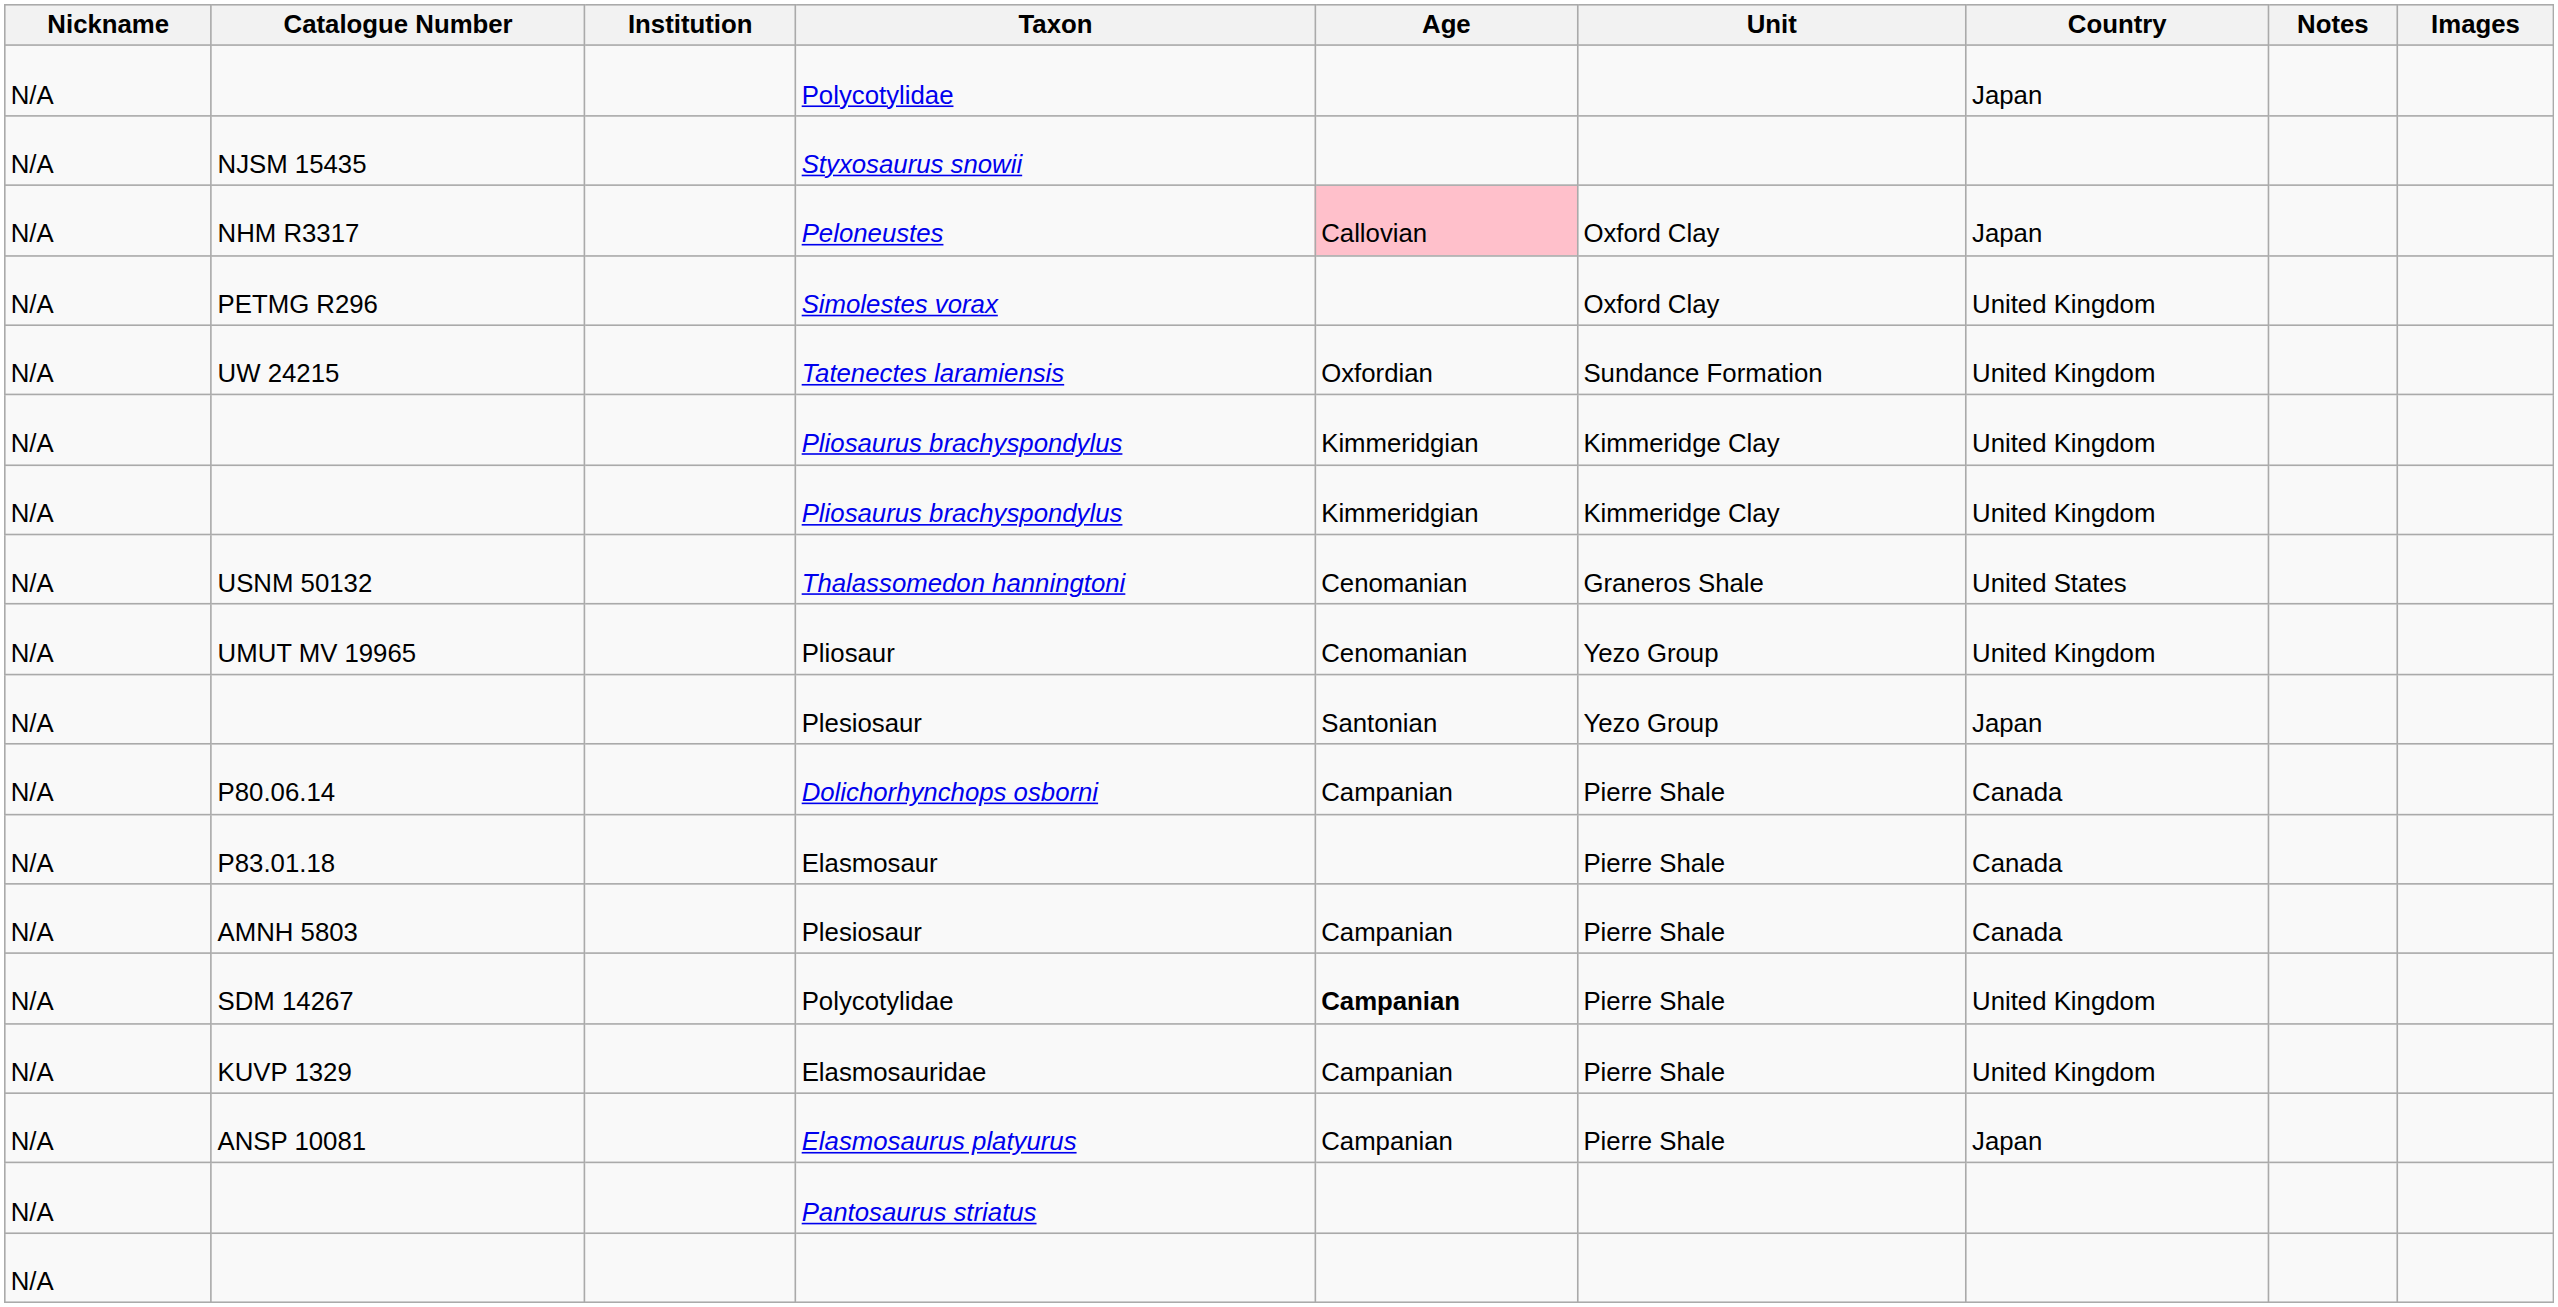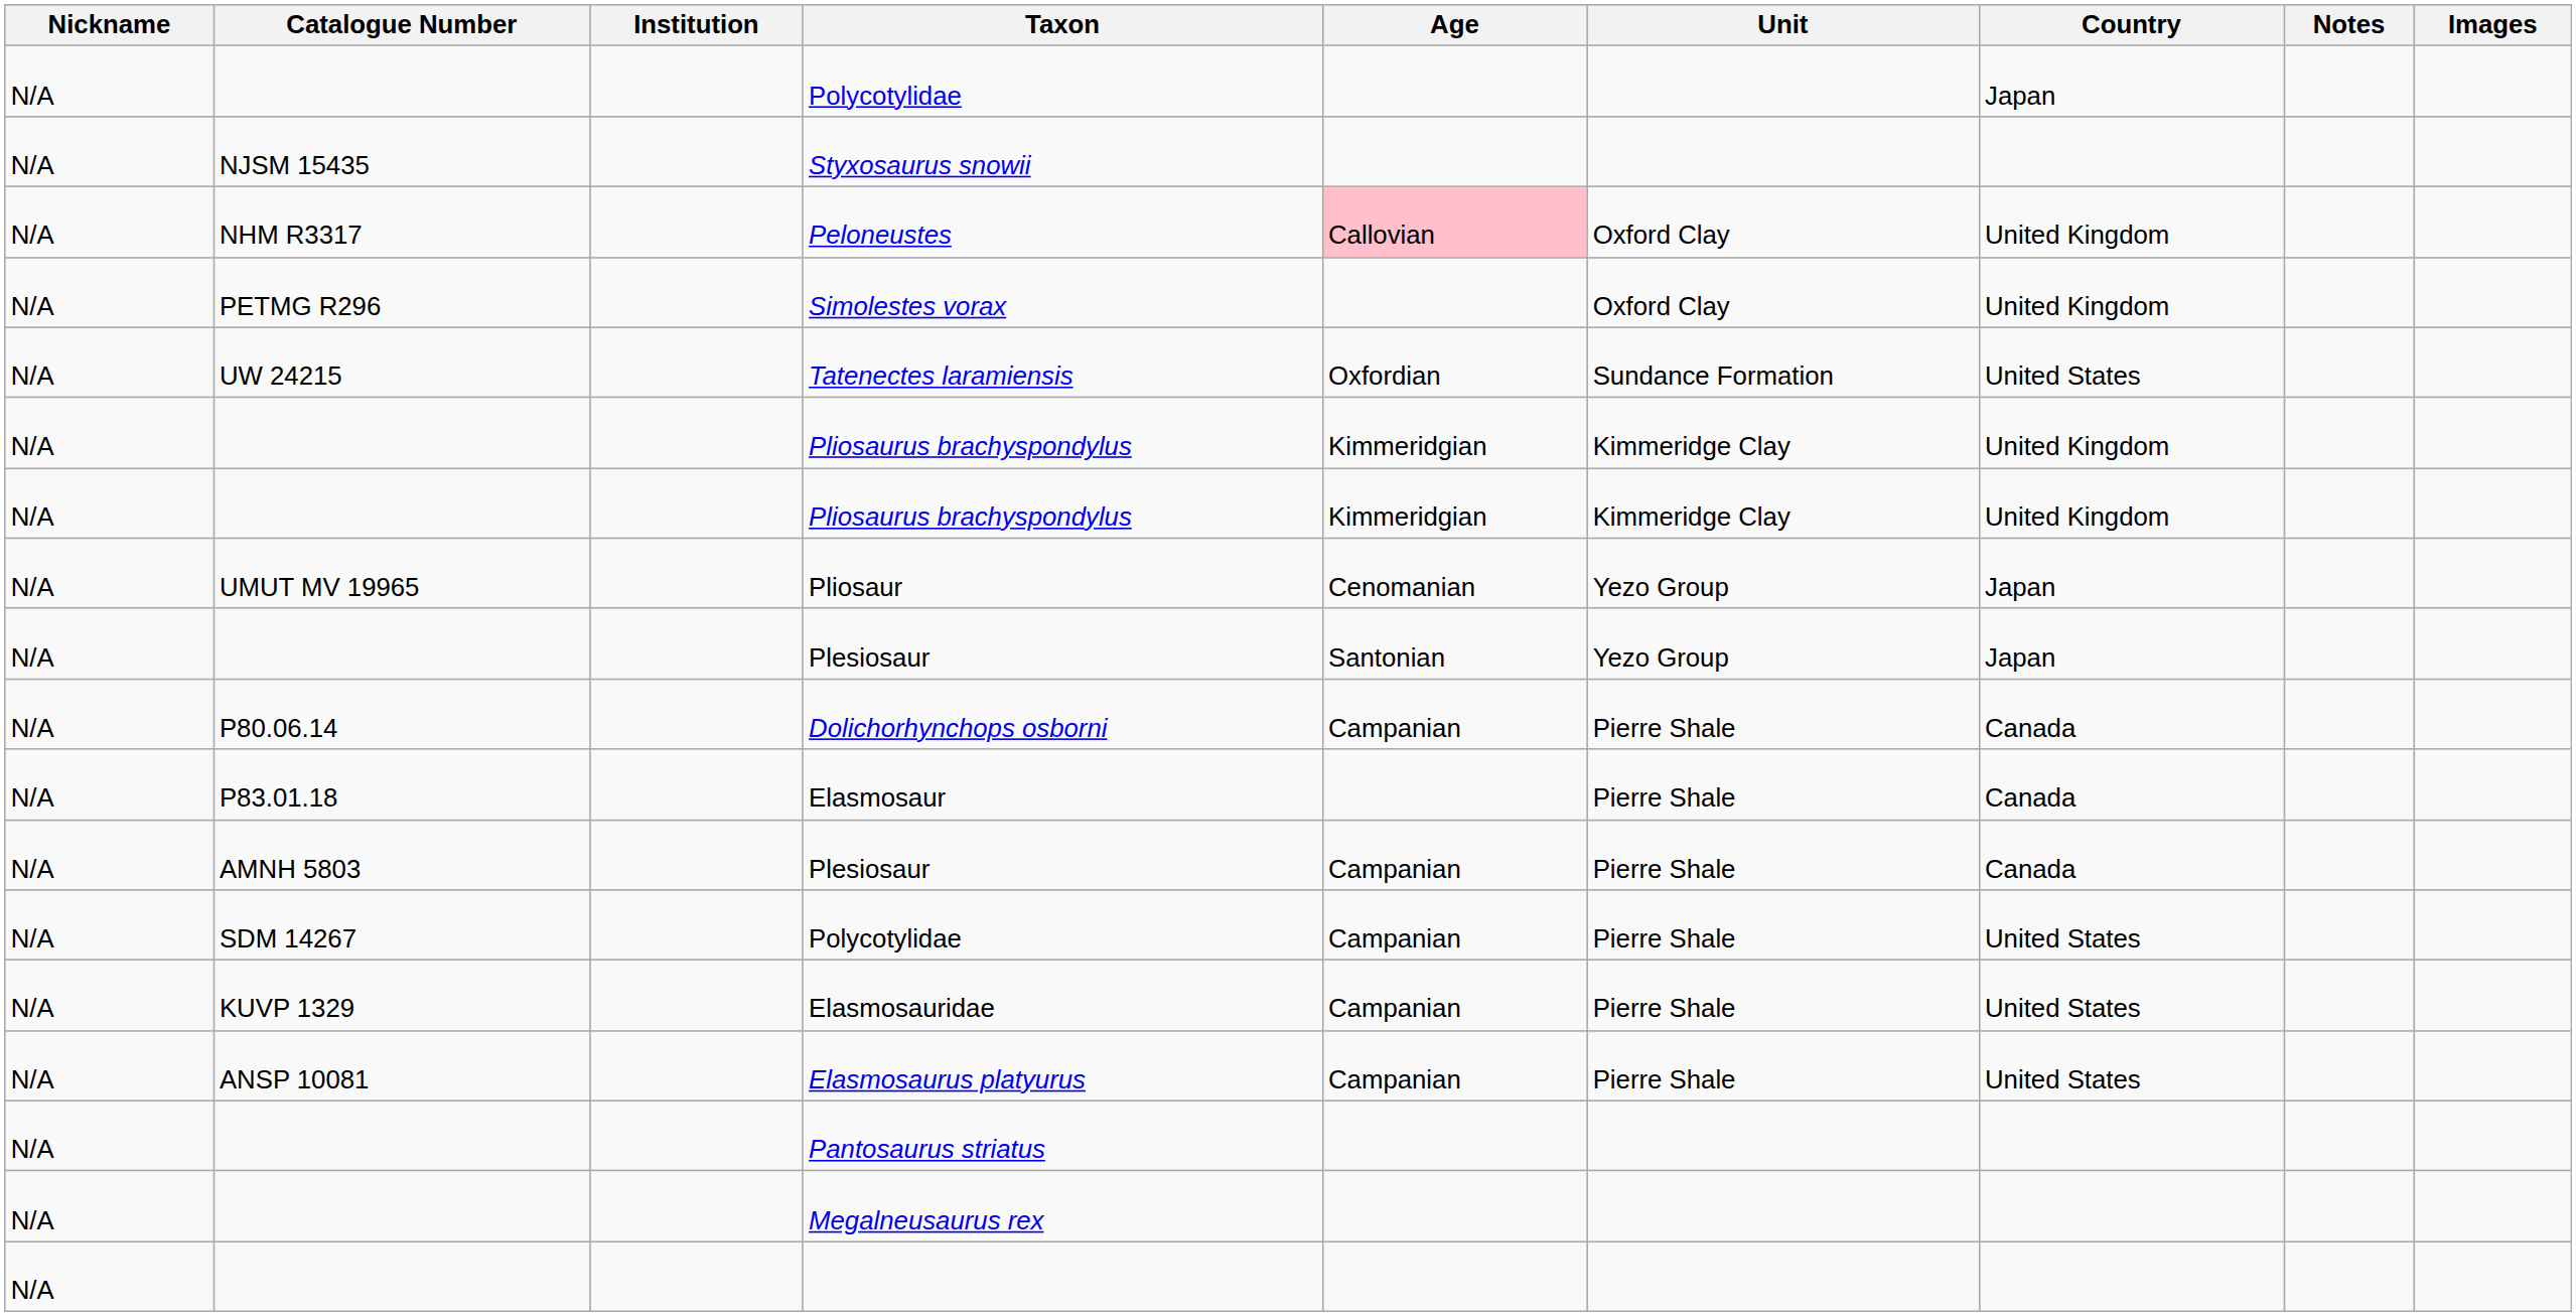 <table class="wikitable sortable" align="center" width="100%">
 <tr>
 <th>Nickname</th>
 <th>Catalogue Number</th>
 <th>Institution</th>
 <th>Taxon</th>
 <th>Age</th>
 <th>Unit</th>
 <th>Country</th>
 <th>Notes</th>
 <th>Images</th>
 </tr>
 <tr>
 <td><br>N/A</td>
 <td></td>
 <td></td>
 <td><br><a href='#'>Polycotylidae</a></td>
 <td></td>
 <td></td>
 <td><br>Japan</td>
 <td></td>
 <td><br></td>
 </tr>
 <tr>
 <td><br>N/A</td>
 <td><br>NJSM 15435</td>
 <td></td>
 <td><br><em><a href='#'>Styxosaurus snowii</a></em></td>
 <td></td>
 <td></td>
 <td></td>
 <td></td>
 <td><br></td>
 </tr>
 <tr>
 <td><br>N/A</td>
 <td><br>NHM R3317</td>
 <td></td>
 <td><br><em><a href='#'>Peloneustes</a></em></td>
 <td style="background: pink;"><br>Callovian</td>
 <td><br>Oxford Clay</td>
-<td><br>Japan</td>
+<td><br>United Kingdom</td>
 <td></td>
 <td><br></td>
 </tr>
 <tr>
 <td><br>N/A</td>
 <td><br>PETMG R296</td>
 <td></td>
 <td><br><em><a href='#'>Simolestes vorax</a></em></td>
 <td></td>
 <td><br>Oxford Clay</td>
 <td><br>United Kingdom</td>
 <td></td>
 <td><br></td>
 </tr>
 <tr>
 <td><br>N/A</td>
 <td><br>UW 24215</td>
 <td></td>
 <td><br><em><a href='#'>Tatenectes laramiensis</a></em></td>
 <td><br>Oxfordian</td>
 <td><br>Sundance Formation</td>
-<td><br>United Kingdom</td>
+<td><br>United States</td>
 <td></td>
 <td><br></td>
 </tr>
 <tr>
 <td><br>N/A</td>
 <td></td>
 <td></td>
 <td><br><em><a href='#'>Pliosaurus brachyspondylus</a></em></td>
 <td><br>Kimmeridgian</td>
 <td><br>Kimmeridge Clay</td>
 <td><br>United Kingdom</td>
 <td></td>
 <td><br></td>
 </tr>
 <tr>
 <td><br>N/A</td>
 <td></td>
 <td></td>
 <td><br><em><a href='#'>Pliosaurus brachyspondylus</a></em></td>
 <td><br>Kimmeridgian</td>
 <td><br>Kimmeridge Clay</td>
 <td><br>United Kingdom</td>
 <td></td>
 <td><br></td>
 </tr>
 <tr>
 <td><br>N/A</td>
-<td><br>USNM 50132</td>
-<td></td>
-<td><br><em><a href='#'>Thalassomedon hanningtoni</a></em></td>
-<td><br>Cenomanian</td>
-<td><br>Graneros Shale</td>
-<td><br>United States</td>
-<td></td>
-<td><br></td>
-</tr>
-<tr>
-<td><br>N/A</td>
 <td><br>UMUT MV 19965</td>
 <td></td>
 <td><br>Pliosaur</td>
 <td><br>Cenomanian</td>
 <td><br>Yezo Group</td>
-<td><br>United Kingdom</td>
+<td><br>Japan</td>
 <td></td>
 <td><br></td>
 </tr>
 <tr>
 <td><br>N/A</td>
 <td></td>
 <td></td>
 <td><br>Plesiosaur</td>
 <td><br>Santonian</td>
 <td><br>Yezo Group</td>
 <td><br>Japan</td>
 <td></td>
 <td><br></td>
 </tr>
 <tr>
 <td><br>N/A</td>
 <td><br>P80.06.14</td>
 <td></td>
 <td><br><em><a href='#'>Dolichorhynchops osborni</a></em></td>
 <td><br>Campanian</td>
 <td><br>Pierre Shale</td>
 <td><br>Canada</td>
 <td></td>
 <td></td>
 </tr>
 <tr>
 <td><br>N/A</td>
 <td><br>P83.01.18</td>
 <td></td>
 <td><br>Elasmosaur</td>
 <td></td>
 <td><br>Pierre Shale</td>
 <td><br>Canada</td>
 <td></td>
 <td><br></td>
 </tr>
 <tr>
 <td><br>N/A</td>
 <td><br>AMNH 5803</td>
 <td></td>
 <td><br>Plesiosaur</td>
 <td><br>Campanian</td>
 <td><br>Pierre Shale</td>
 <td><br>Canada</td>
 <td></td>
 <td><br></td>
 </tr>
 <tr>
 <td><br>N/A</td>
 <td><br>SDM 14267</td>
 <td></td>
 <td><br>Polycotylidae</td>
-<td><strong><br>Campanian</strong></td>
+<td><br>Campanian</td>
 <td><br>Pierre Shale</td>
-<td><br>United Kingdom</td>
+<td><br>United States</td>
 <td></td>
 <td><br></td>
 </tr>
 <tr>
 <td><br>N/A</td>
 <td><br>KUVP 1329</td>
 <td></td>
 <td><br>Elasmosauridae</td>
 <td><br>Campanian</td>
 <td><br>Pierre Shale</td>
-<td><br>United Kingdom</td>
+<td><br>United States</td>
 <td></td>
 <td><br></td>
 </tr>
 <tr>
 <td><br>N/A</td>
 <td><br>ANSP 10081</td>
 <td></td>
 <td><br><em><a href='#'>Elasmosaurus platyurus</a></em></td>
 <td><br>Campanian</td>
 <td><br>Pierre Shale</td>
-<td><br>Japan</td>
+<td><br>United States</td>
 <td></td>
 <td><br></td>
 </tr>
 <tr>
 <td><br>N/A</td>
 <td></td>
 <td></td>
 <td><br><em><a href='#'>Pantosaurus striatus</a></em></td>
+<td></td>
+<td></td>
+<td></td>
+<td></td>
+<td><br></td>
+</tr>
+<tr>
+<td><br>N/A</td>
+<td></td>
+<td></td>
+<td><br><em><a href='#'>Megalneusaurus rex</a></em></td>
 <td></td>
 <td></td>
 <td></td>
 <td></td>
 <td><br></td>
 </tr>
 <tr>
 <td><br>N/A</td>
 <td></td>
 <td></td>
 <td></td>
 <td></td>
 <td></td>
 <td></td>
 <td></td>
 <td><br></td>
 </tr>
 <tr>
 </tr>
 </table>
